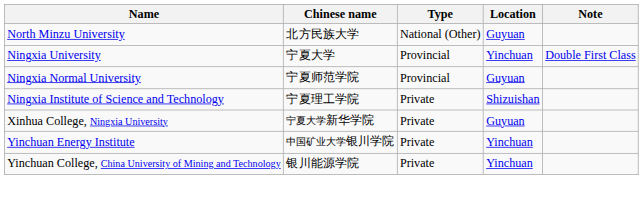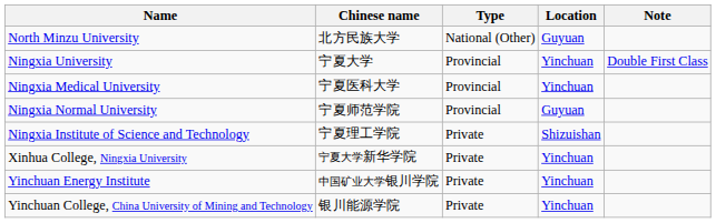 <table class="wikitable + sortable">
 <tr>
 <th>Name</th>
 <th>Chinese name</th>
 <th>Type</th>
 <th>Location</th>
 <th>Note</th>
 </tr>
 <tr>
 <td><a href='#'>North Minzu University</a></td>
 <td>北方民族大学</td>
 <td>National (Other)</td>
 <td><a href='#'>Guyuan</a></td>
 <td></td>
 </tr>
 <tr>
 <td><a href='#'>Ningxia University</a></td>
 <td>宁夏大学</td>
 <td>Provincial</td>
 <td><a href='#'>Yinchuan</a></td>
 <td><a href='#'>Double First Class</a></td>
 </tr>
 <tr>
+<td><a href='#'>Ningxia Medical University</a></td>
+<td>宁夏医科大学</td>
+<td>Provincial</td>
+<td><a href='#'>Yinchuan</a></td>
+<td></td>
+</tr>
+<tr>
 <td><a href='#'>Ningxia Normal University</a></td>
 <td>宁夏师范学院</td>
 <td>Provincial</td>
 <td><a href='#'>Guyuan</a></td>
 <td></td>
 </tr>
 <tr>
 <td><a href='#'>Ningxia Institute of Science and Technology</a></td>
 <td>宁夏理工学院</td>
 <td>Private</td>
 <td><a href='#'>Shizuishan</a></td>
 <td></td>
 </tr>
 <tr>
 <td>Xinhua College, <small><a href='#'>Ningxia University</a></small></td>
 <td><small>宁夏大学</small>新华学院</td>
 <td>Private</td>
-<td><a href='#'>Guyuan</a></td>
+<td><a href='#'>Yinchuan</a></td>
 <td></td>
 </tr>
 <tr>
 <td><a href='#'>Yinchuan Energy Institute</a></td>
 <td><small>中国矿业大学</small>银川学院</td>
 <td>Private</td>
 <td><a href='#'>Yinchuan</a></td>
 <td></td>
 </tr>
 <tr>
 <td>Yinchuan College, <small><a href='#'>China University of Mining and Technology</a></small></td>
 <td>银川能源学院</td>
 <td>Private</td>
 <td><a href='#'>Yinchuan</a></td>
 <td></td>
 </tr>
 </table>
